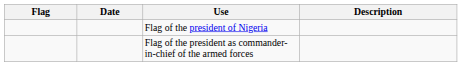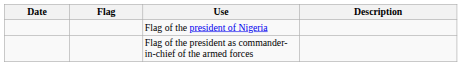 <table class="wikitable" style="background: #f9f9f9">
 <tr>
+<th width="100">Date</th>
 <th width="112">Flag</th>
-<th width="100">Date</th>
 <th width="250">Use</th>
 <th width="250">Description</th>
 </tr>
 <tr>
 <td></td>
 <td></td>
 <td>Flag of the <a href='#'>president of Nigeria</a></td>
 <td></td>
 </tr>
 <tr>
 <td></td>
 <td></td>
 <td>Flag of the president as commander-in-chief of the armed forces</td>
 <td></td>
 </tr>
 </table>
